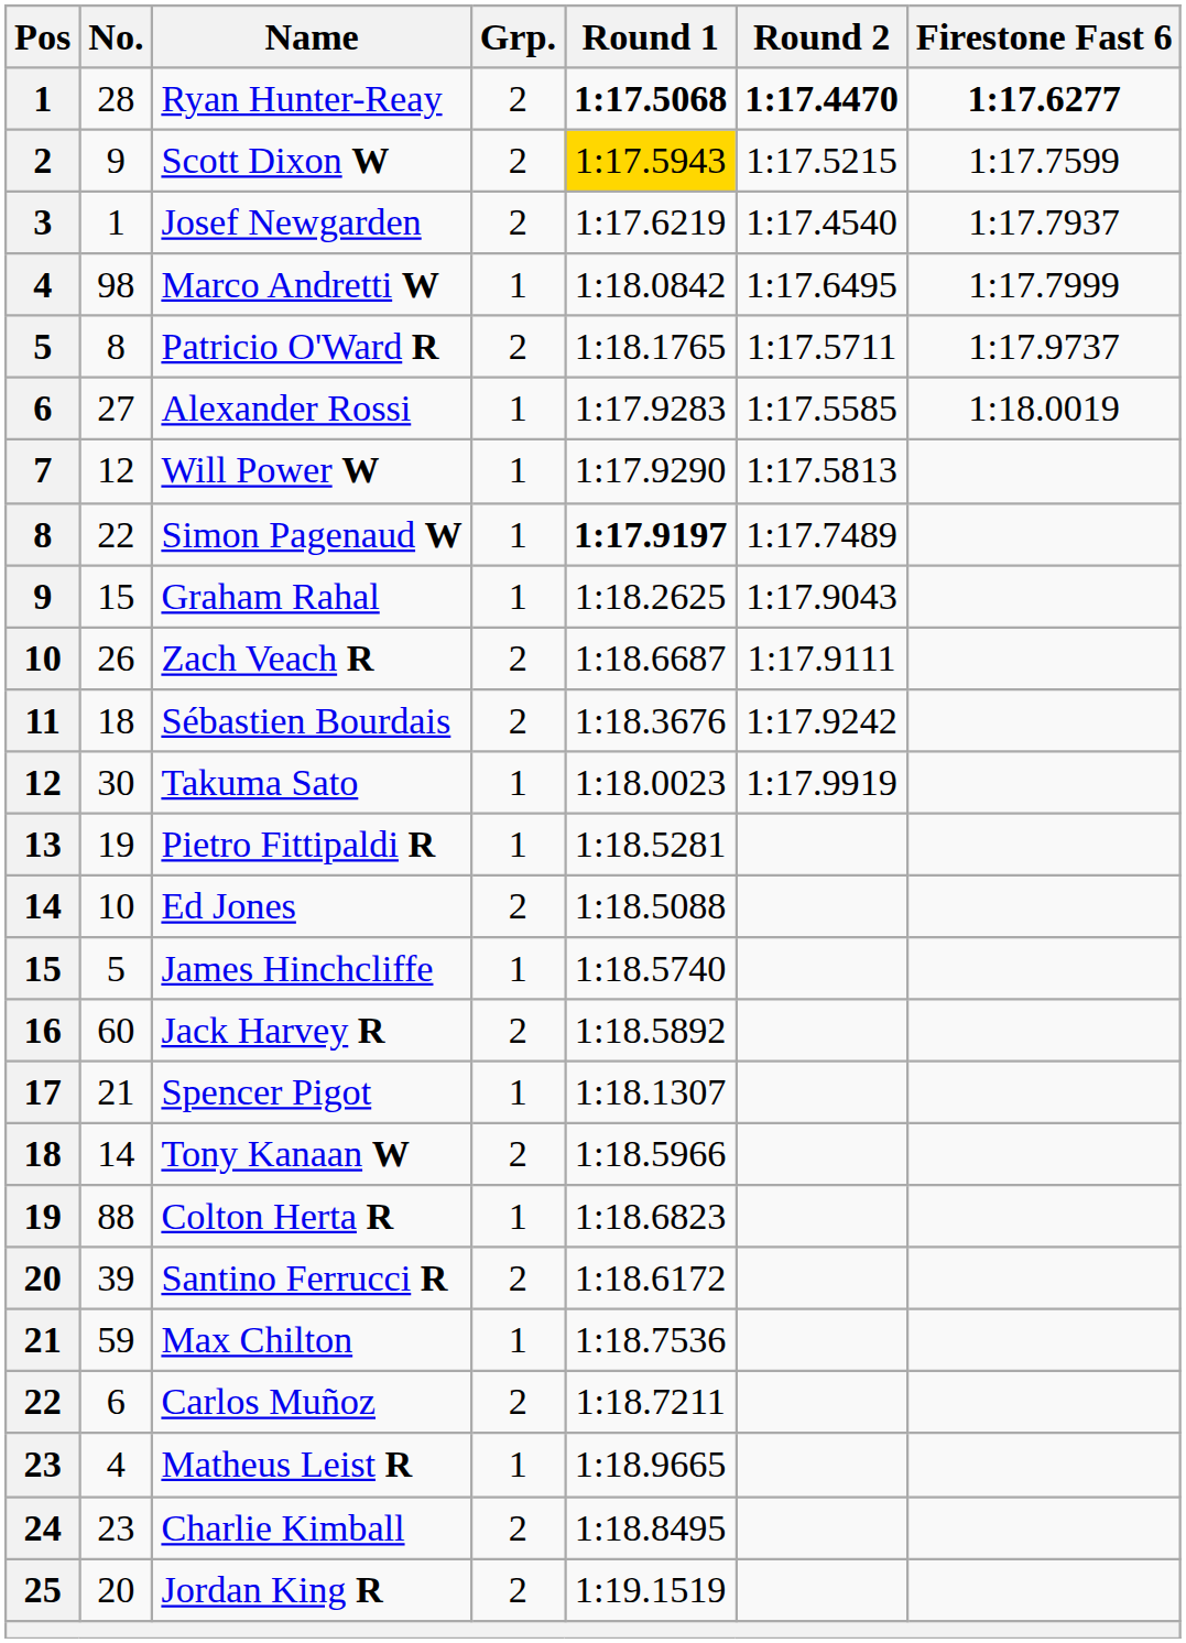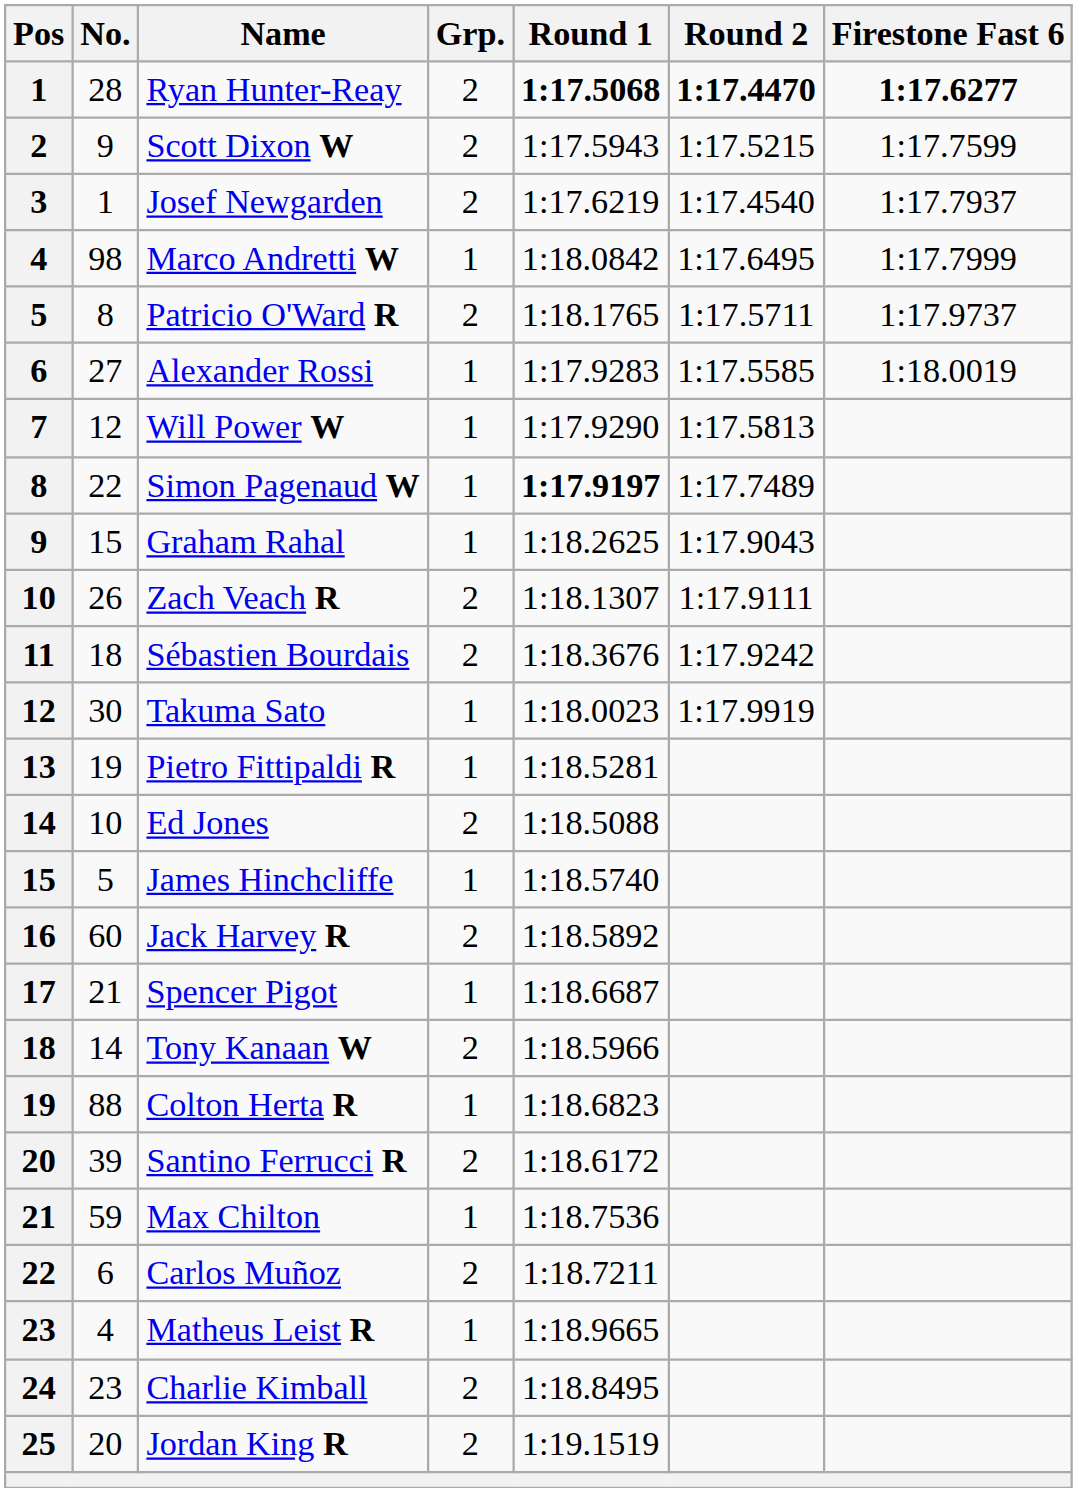 <table class="wikitable sortable" style="text-align:center; font-size: 95%;">
 <tr>
 <th>Pos</th>
 <th>No.</th>
 <th>Name</th>
 <th>Grp.</th>
 <th>Round 1</th>
 <th>Round 2</th>
 <th>Firestone Fast 6</th>
 </tr>
 <tr>
 <th scope="row">1</th>
 <td>28</td>
 <td align="left"> <a href='#'>Ryan Hunter-Reay</a></td>
 <td>2</td>
 <td><strong>1:17.5068</strong></td>
 <td><strong>1:17.4470</strong></td>
 <td><strong>1:17.6277</strong></td>
 </tr>
 <tr>
 <th scope="row">2</th>
 <td>9</td>
 <td align="left"> <a href='#'>Scott Dixon</a> <strong><span>W</span></strong></td>
 <td>2</td>
-<td style="background: gold;">1:17.5943</td>
+<td>1:17.5943</td>
 <td>1:17.5215</td>
 <td>1:17.7599</td>
 </tr>
 <tr>
 <th scope="row">3</th>
 <td>1</td>
 <td align="left"> <a href='#'>Josef Newgarden</a></td>
 <td>2</td>
 <td>1:17.6219</td>
 <td>1:17.4540</td>
 <td>1:17.7937</td>
 </tr>
 <tr>
 <th scope="row">4</th>
 <td>98</td>
 <td align="left"> <a href='#'>Marco Andretti</a> <strong><span>W</span></strong></td>
 <td>1</td>
 <td>1:18.0842</td>
 <td>1:17.6495</td>
 <td>1:17.7999</td>
 </tr>
 <tr>
 <th>5</th>
 <td>8</td>
 <td align="left"> <a href='#'>Patricio O'Ward</a> <strong><span>R</span></strong></td>
 <td>2</td>
 <td>1:18.1765</td>
 <td>1:17.5711</td>
 <td>1:17.9737</td>
 </tr>
 <tr>
 <th scope="row">6</th>
 <td>27</td>
 <td align="left"> <a href='#'>Alexander Rossi</a></td>
 <td>1</td>
 <td>1:17.9283</td>
 <td>1:17.5585</td>
 <td>1:18.0019</td>
 </tr>
 <tr>
 <th scope="row">7</th>
 <td>12</td>
 <td align="left"> <a href='#'>Will Power</a> <strong><span>W</span></strong></td>
 <td>1</td>
 <td>1:17.9290</td>
 <td>1:17.5813</td>
 <td></td>
 </tr>
 <tr>
 <th scope="row">8</th>
 <td>22</td>
 <td align="left"> <a href='#'>Simon Pagenaud</a> <strong><span>W</span></strong></td>
 <td>1</td>
 <td><strong>1:17.9197</strong></td>
 <td>1:17.7489</td>
 <td></td>
 </tr>
 <tr>
 <th>9</th>
 <td>15</td>
 <td align="left"> <a href='#'>Graham Rahal</a></td>
 <td>1</td>
 <td>1:18.2625</td>
 <td>1:17.9043</td>
 <td></td>
 </tr>
 <tr>
 <th scope="row">10</th>
 <td>26</td>
 <td align="left"> <a href='#'>Zach Veach</a> <strong><span>R</span></strong></td>
 <td>2</td>
-<td>1:18.6687</td>
+<td>1:18.1307</td>
 <td>1:17.9111</td>
 <td></td>
 </tr>
 <tr>
 <th scope="row">11</th>
 <td>18</td>
 <td align="left"> <a href='#'>Sébastien Bourdais</a></td>
 <td>2</td>
 <td>1:18.3676</td>
 <td>1:17.9242</td>
 <td></td>
 </tr>
 <tr>
 <th scope="row">12</th>
 <td>30</td>
 <td align="left"> <a href='#'>Takuma Sato</a></td>
 <td>1</td>
 <td>1:18.0023</td>
 <td>1:17.9919</td>
 <td></td>
 </tr>
 <tr>
 <th>13</th>
 <td>19</td>
 <td align="left"> <a href='#'>Pietro Fittipaldi</a> <strong><span>R</span></strong></td>
 <td>1</td>
 <td>1:18.5281</td>
 <td></td>
 <td></td>
 </tr>
 <tr>
 <th scope="row">14</th>
 <td>10</td>
 <td align="left"> <a href='#'>Ed Jones</a></td>
 <td>2</td>
 <td>1:18.5088</td>
 <td></td>
 <td></td>
 </tr>
 <tr>
 <th scope="row">15</th>
 <td>5</td>
 <td align="left"> <a href='#'>James Hinchcliffe</a></td>
 <td>1</td>
 <td>1:18.5740</td>
 <td></td>
 <td></td>
 </tr>
 <tr>
 <th scope="row">16</th>
 <td>60</td>
 <td align="left"> <a href='#'>Jack Harvey</a> <strong><span>R</span></strong></td>
 <td>2</td>
 <td>1:18.5892</td>
 <td></td>
 <td></td>
 </tr>
 <tr>
 <th scope="row">17</th>
 <td>21</td>
 <td align="left"> <a href='#'>Spencer Pigot</a></td>
 <td>1</td>
-<td>1:18.1307</td>
+<td>1:18.6687</td>
 <td></td>
 <td></td>
 </tr>
 <tr>
 <th scope="row">18</th>
 <td>14</td>
 <td align="left"> <a href='#'>Tony Kanaan</a> <strong><span>W</span></strong></td>
 <td>2</td>
 <td>1:18.5966</td>
 <td></td>
 <td></td>
 </tr>
 <tr>
 <th scope="row">19</th>
 <td>88</td>
 <td align="left"> <a href='#'>Colton Herta</a> <strong><span>R</span></strong></td>
 <td>1</td>
 <td>1:18.6823</td>
 <td></td>
 <td></td>
 </tr>
 <tr>
 <th>20</th>
 <td>39</td>
 <td align="left"> <a href='#'>Santino Ferrucci</a> <strong><span>R</span></strong></td>
 <td>2</td>
 <td>1:18.6172</td>
 <td></td>
 <td></td>
 </tr>
 <tr>
 <th scope="row">21</th>
 <td>59</td>
 <td align="left"> <a href='#'>Max Chilton</a></td>
 <td>1</td>
 <td>1:18.7536</td>
 <td></td>
 <td></td>
 </tr>
 <tr>
 <th scope="row">22</th>
 <td>6</td>
 <td align="left"> <a href='#'>Carlos Muñoz</a></td>
 <td>2</td>
 <td>1:18.7211</td>
 <td></td>
 <td></td>
 </tr>
 <tr>
 <th scope="row">23</th>
 <td>4</td>
 <td align="left"> <a href='#'>Matheus Leist</a> <strong><span>R</span></strong></td>
 <td>1</td>
 <td>1:18.9665</td>
 <td></td>
 <td></td>
 </tr>
 <tr>
 <th scope="row">24</th>
 <td>23</td>
 <td align="left"> <a href='#'>Charlie Kimball</a></td>
 <td>2</td>
 <td>1:18.8495</td>
 <td></td>
 <td></td>
 </tr>
 <tr>
 <th scope="row">25</th>
 <td>20</td>
 <td align="left"> <a href='#'>Jordan King</a> <strong><span>R</span></strong></td>
 <td>2</td>
 <td>1:19.1519</td>
 <td></td>
 <td></td>
 </tr>
 <tr>
 <th colspan="11"></th>
 </tr>
 </table>
